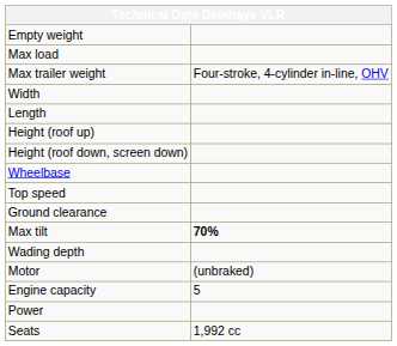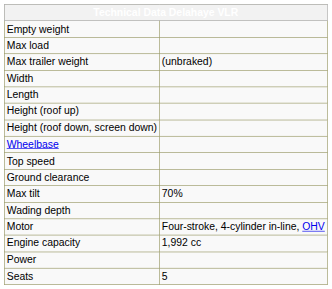 <table class="wikitable">
 <tr style="vertical-align:top; text-align:center; border:1px solid #996; background-color:#996; color:#fff">
 <th colspan="3" align="center">Technical Data Delahaye VLR</th>
 </tr>
 <tr ->
 <td style="border:1px solid #996; text-align:left">Empty weight</td>
 <td style="border:1px solid #996; text-align:left"></td>
 </tr>
 <tr ->
 <td style="border:1px solid #996; text-align:left">Max load</td>
 <td style="border:1px solid #996; text-align:left"></td>
 </tr>
 <tr ->
 <td style="border:1px solid #996; text-align:left">Max trailer weight</td>
-<td style="border:1px solid #996; text-align:left">Four-stroke, 4-cylinder in-line, <a href='#'>OHV</a></td>
+<td style="border:1px solid #996; text-align:left"> (unbraked)</td>
 </tr>
 <tr ->
 <td style="border:1px solid #996; text-align:left">Width</td>
 <td style="border:1px solid #996; text-align:left"></td>
 </tr>
 <tr ->
 <td style="border:1px solid #996; text-align:left">Length</td>
 <td style="border:1px solid #996; text-align:left"></td>
 </tr>
 <tr ->
 <td style="border:1px solid #996; text-align:left">Height (roof up)</td>
 <td style="border:1px solid #996; text-align:left"></td>
 </tr>
 <tr ->
 <td style="border:1px solid #996; text-align:left">Height (roof down, screen down)</td>
 <td style="border:1px solid #996; text-align:left"></td>
 </tr>
 <tr ->
 <td style="border:1px solid #996; text-align:left"><a href='#'>Wheelbase</a></td>
 <td style="border:1px solid #996; text-align:left"></td>
 </tr>
 <tr ->
 <td style="border:1px solid #996; text-align:left">Top speed</td>
 <td style="border:1px solid #996; text-align:left"></td>
 </tr>
 <tr ->
 <td style="border:1px solid #996; text-align:left">Ground clearance</td>
 <td style="border:1px solid #996; text-align:left"></td>
 </tr>
 <tr ->
 <td style="border:1px solid #996; text-align:left">Max tilt</td>
-<td style="border:1px solid #996; text-align:left"><strong>70%</strong></td>
+<td style="border:1px solid #996; text-align:left">70%</td>
 </tr>
 <tr ->
 <td style="border:1px solid #996; text-align:left">Wading depth</td>
 <td style="border:1px solid #996; text-align:left"></td>
 </tr>
 <tr ->
 <td style="border:1px solid #996; text-align:left">Motor</td>
-<td style="border:1px solid #996; text-align:left"> (unbraked)</td>
+<td style="border:1px solid #996; text-align:left">Four-stroke, 4-cylinder in-line, <a href='#'>OHV</a></td>
 </tr>
 <tr ->
 <td style="border:1px solid #996; text-align:left">Engine capacity</td>
-<td style="border:1px solid #996; text-align:left">5</td>
+<td style="border:1px solid #996; text-align:left">1,992 cc<br></td>
 </tr>
 <tr ->
 <td style="border:1px solid #996; text-align:left">Power</td>
 <td style="border:1px solid #996; text-align:left"></td>
 </tr>
 <tr ->
 <td style="border:1px solid #996; text-align:left">Seats</td>
-<td style="border:1px solid #996; text-align:left">1,992 cc<br></td>
+<td style="border:1px solid #996; text-align:left">5</td>
 </tr>
 </table>
